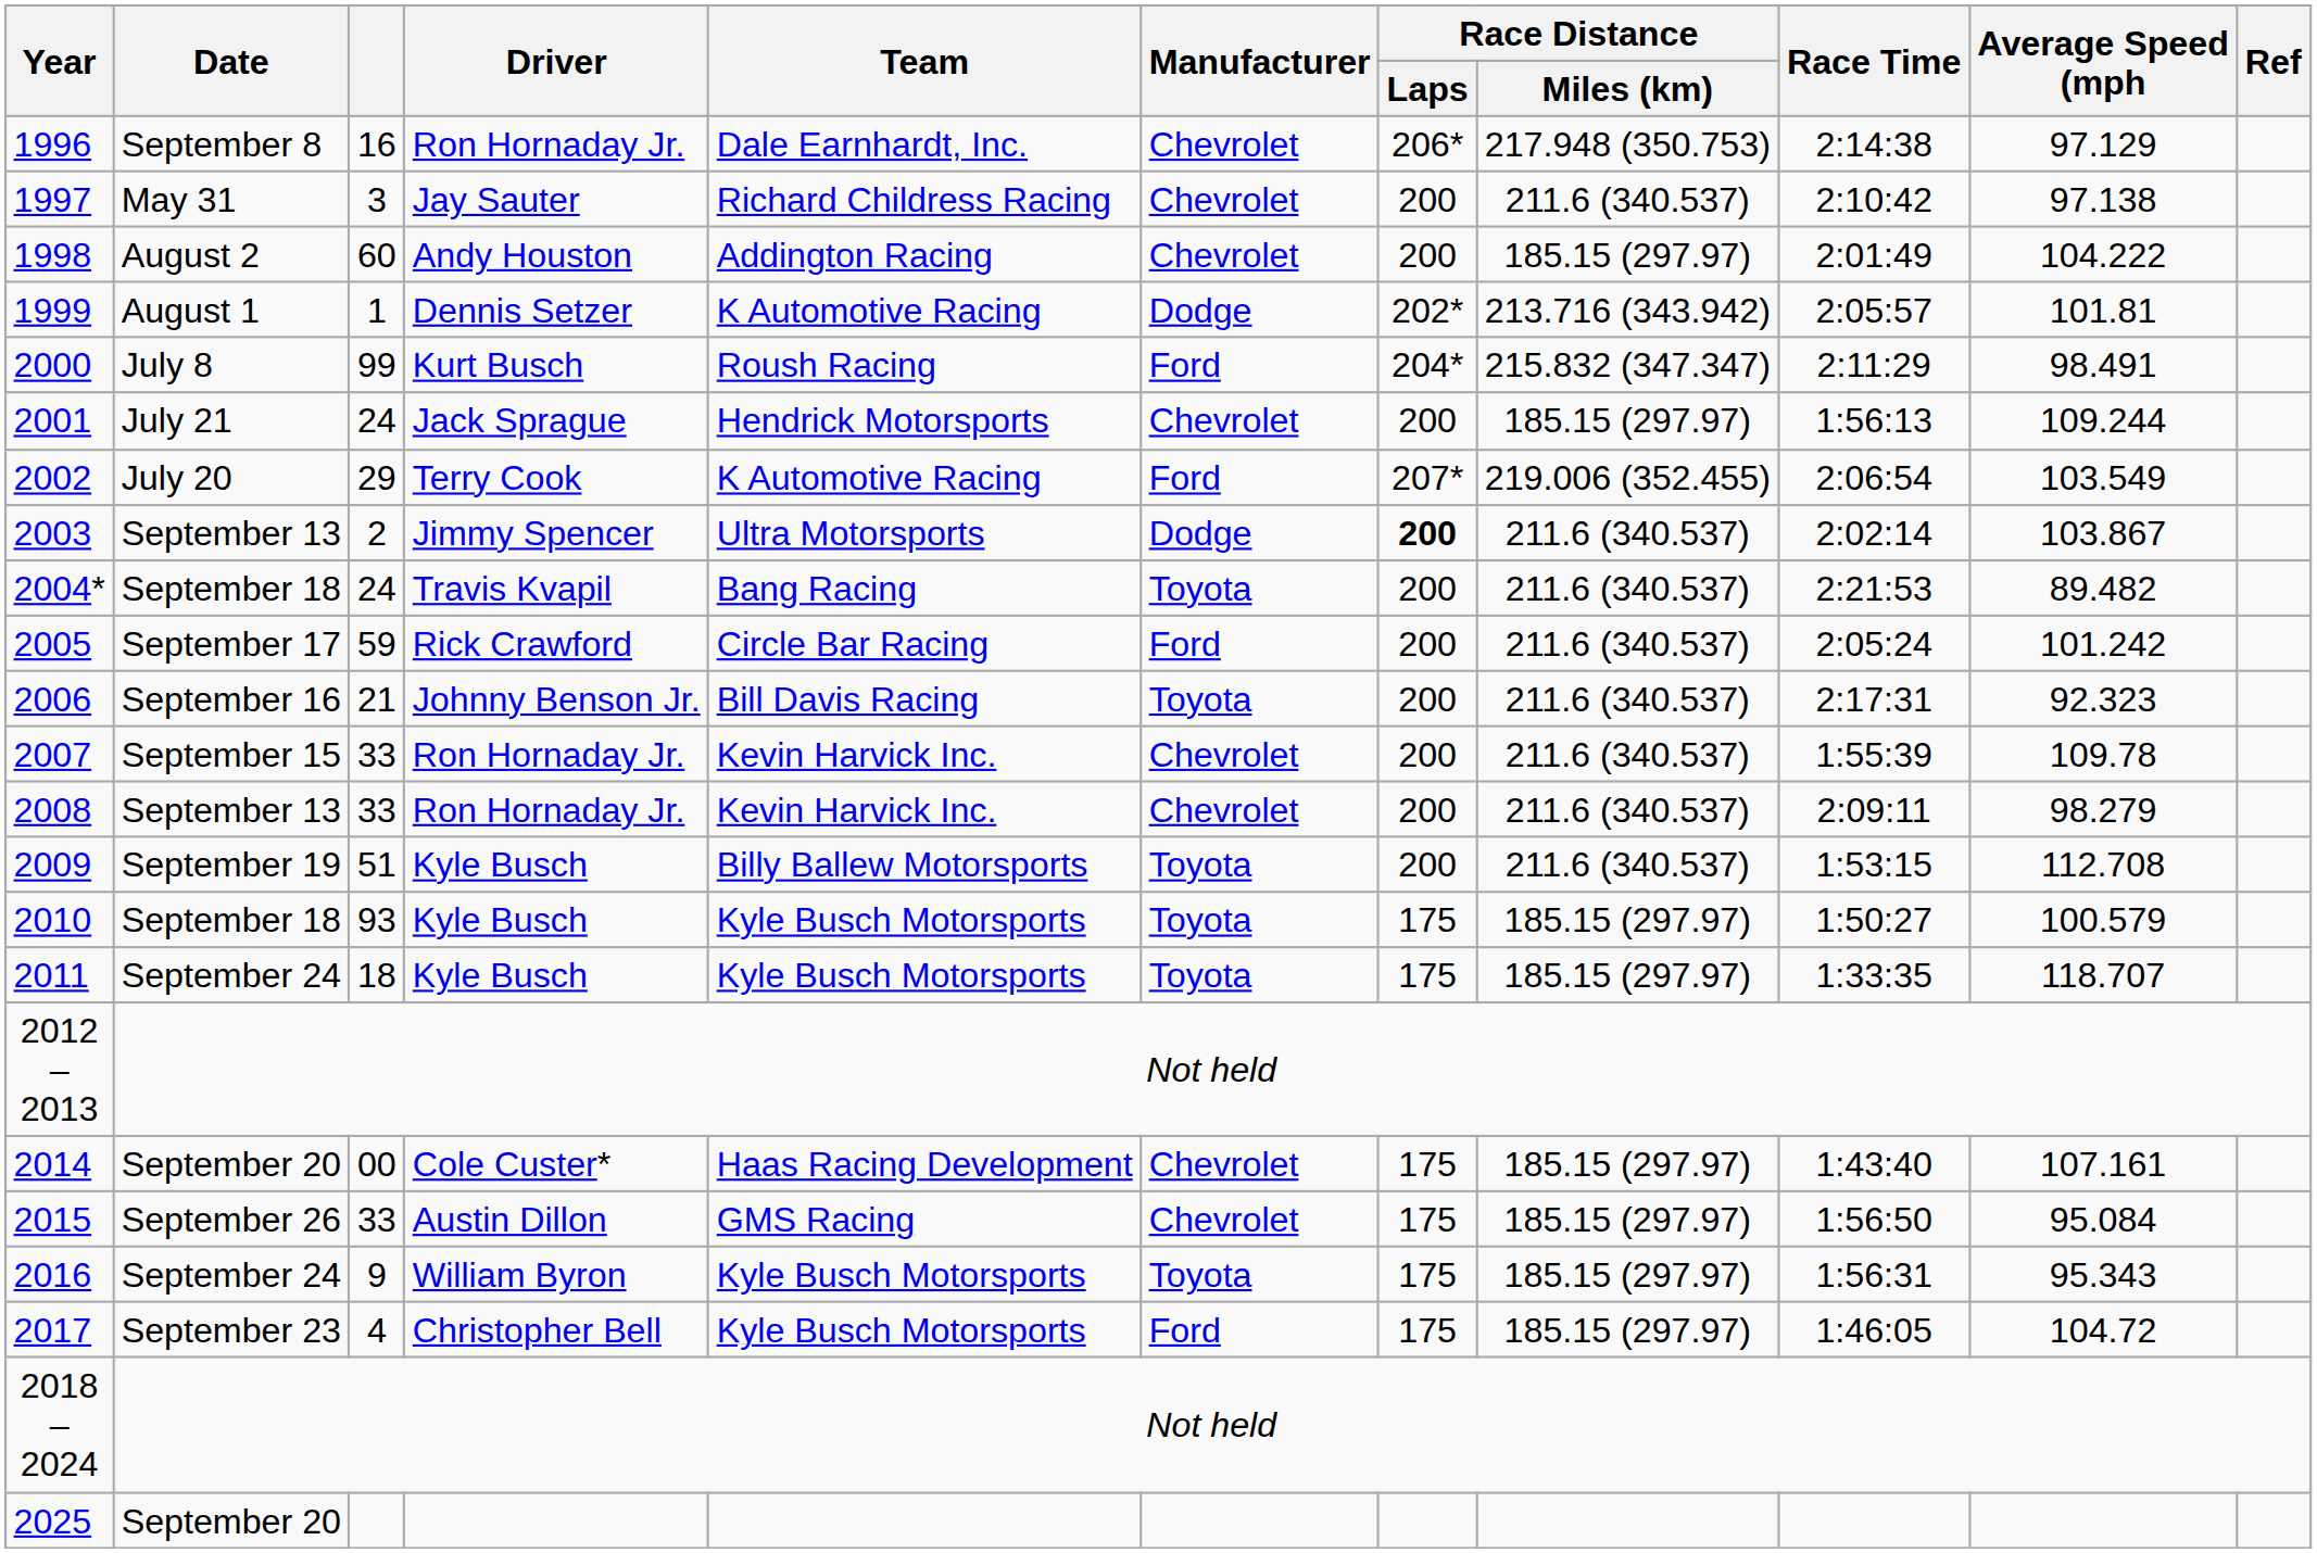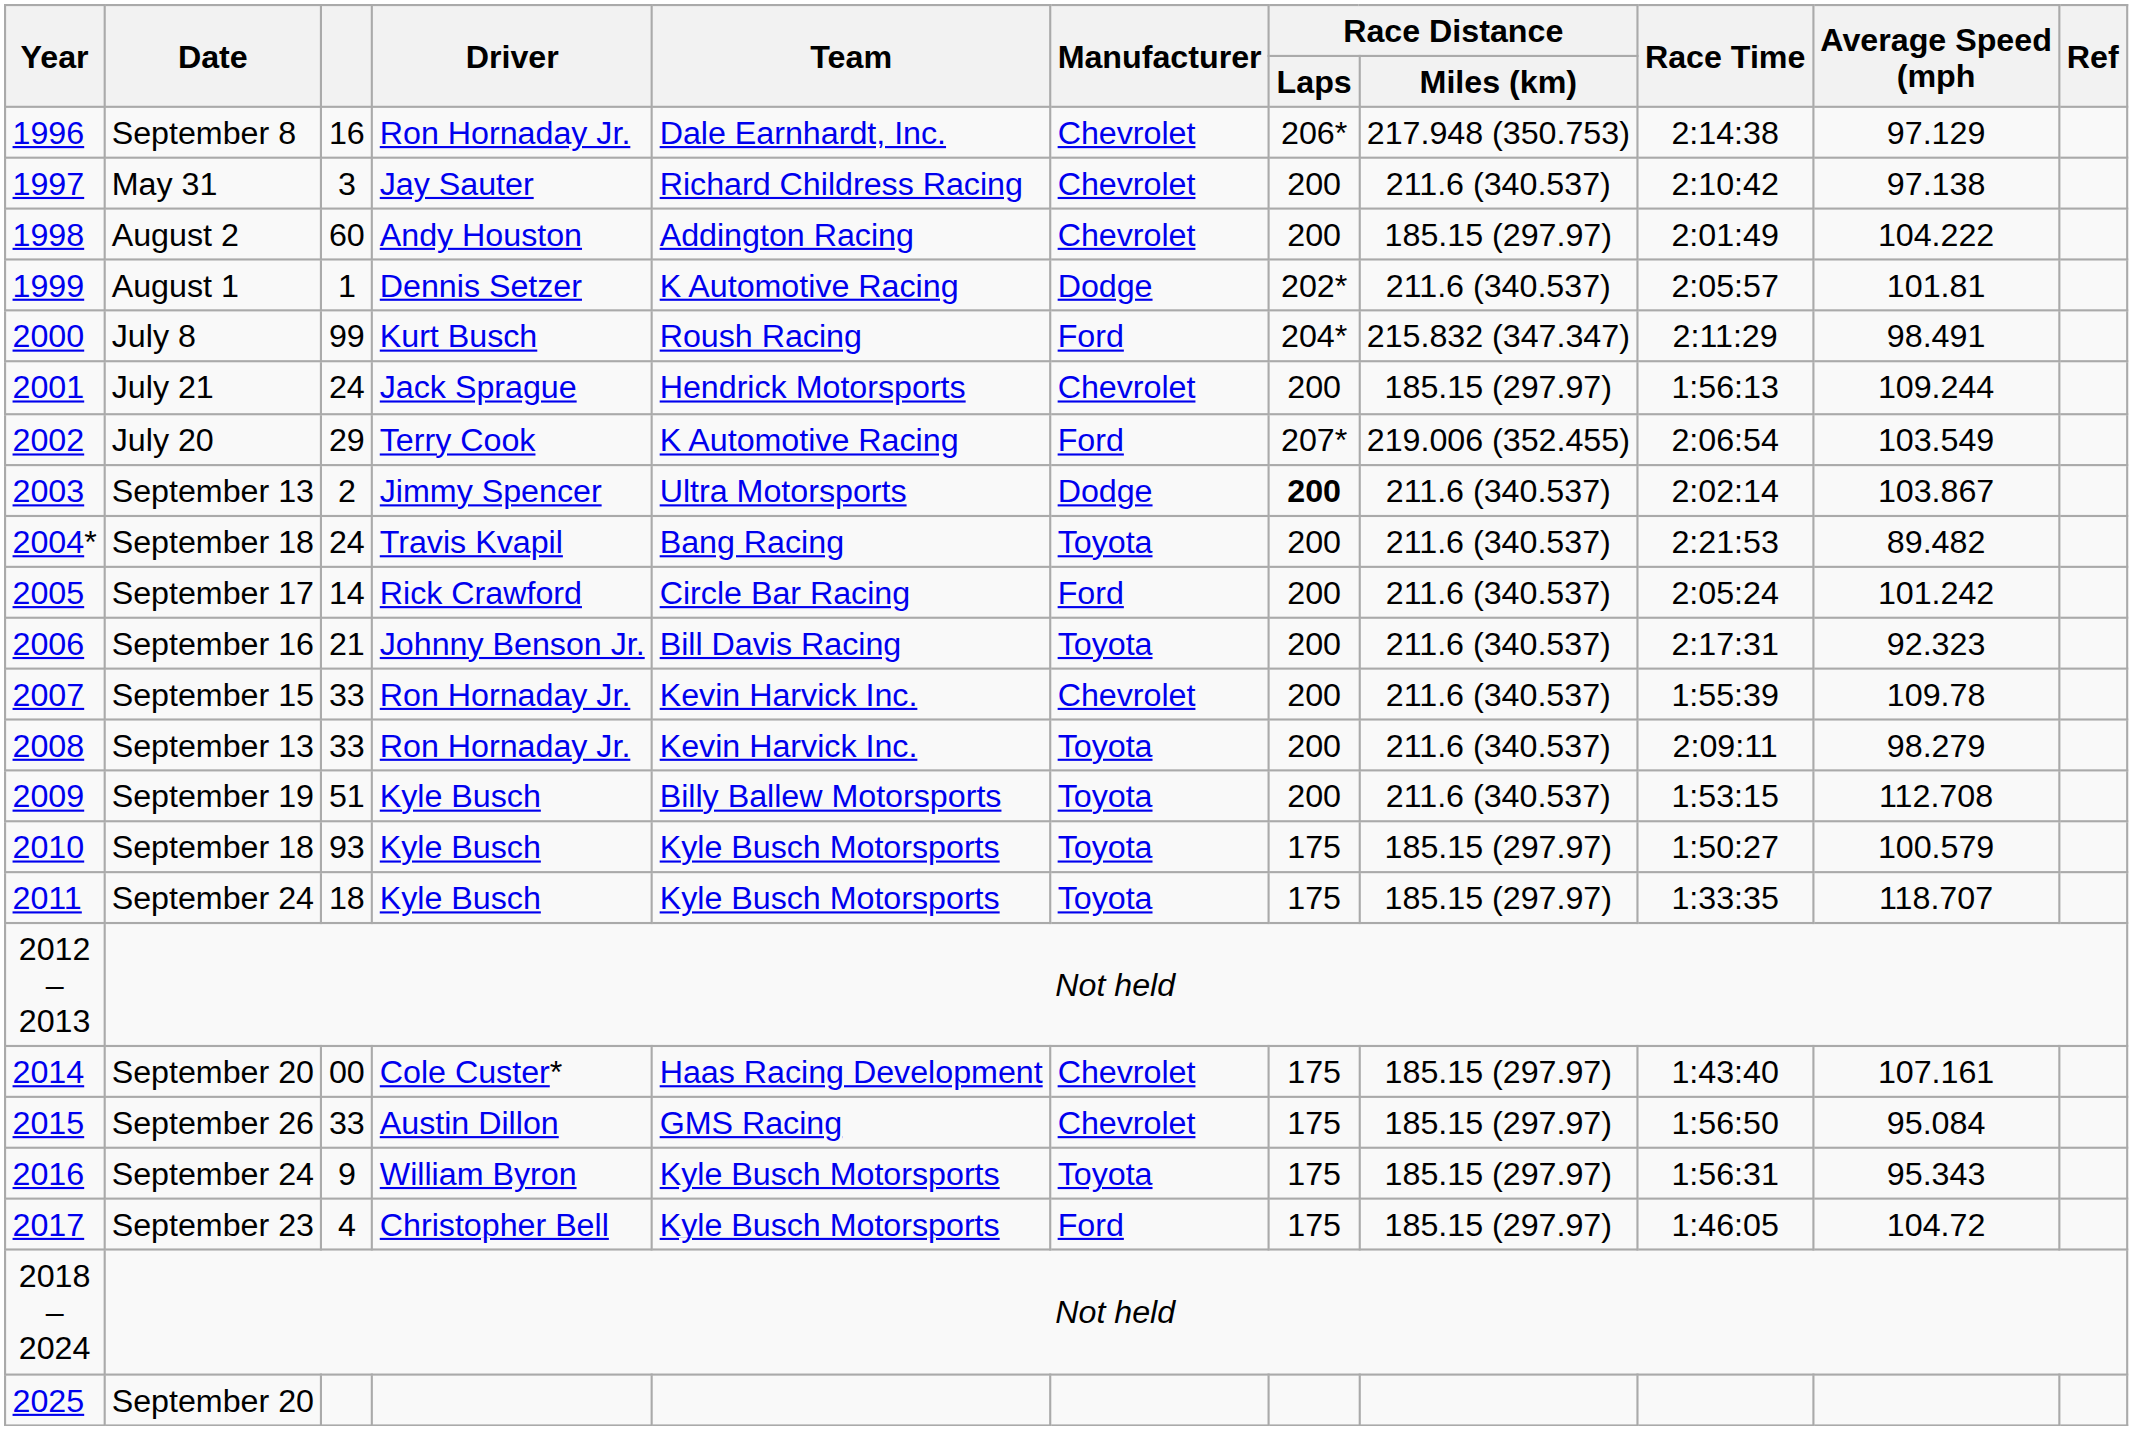 <table class="wikitable" style="font-size: 95%;">
 <tr>
 <th rowspan="2">Year</th>
 <th rowspan="2">Date</th>
 <th rowspan="2"></th>
 <th rowspan="2">Driver</th>
 <th rowspan="2">Team</th>
 <th rowspan="2">Manufacturer</th>
 <th colspan="2">Race Distance</th>
 <th rowspan="2">Race Time</th>
 <th rowspan="2">Average Speed<br>(mph</th>
 <th rowspan="2">Ref</th>
 </tr>
 <tr>
 <th>Laps</th>
 <th>Miles (km)</th>
 </tr>
 <tr>
 <td><a href='#'>1996</a></td>
 <td>September 8</td>
 <td align="center">16</td>
 <td><a href='#'>Ron Hornaday Jr.</a></td>
 <td><a href='#'>Dale Earnhardt, Inc.</a></td>
 <td><a href='#'>Chevrolet</a></td>
 <td align="center">206*</td>
 <td align="center">217.948 (350.753)</td>
 <td align="center">2:14:38</td>
 <td align="center">97.129</td>
 <td align="center"></td>
 </tr>
 <tr>
 <td><a href='#'>1997</a></td>
 <td>May 31</td>
 <td align="center">3</td>
 <td><a href='#'>Jay Sauter</a></td>
 <td><a href='#'>Richard Childress Racing</a></td>
 <td><a href='#'>Chevrolet</a></td>
 <td align="center">200</td>
 <td align="center">211.6 (340.537)</td>
 <td align="center">2:10:42</td>
 <td align="center">97.138</td>
 <td align="center"></td>
 </tr>
 <tr>
 <td><a href='#'>1998</a></td>
 <td>August 2</td>
 <td align="center">60</td>
 <td><a href='#'>Andy Houston</a></td>
 <td><a href='#'>Addington Racing</a></td>
 <td><a href='#'>Chevrolet</a></td>
 <td align="center">200</td>
 <td align="center">185.15 (297.97)</td>
 <td align="center">2:01:49</td>
 <td align="center">104.222</td>
 <td align="center"></td>
 </tr>
 <tr>
 <td><a href='#'>1999</a></td>
 <td>August 1</td>
 <td align="center">1</td>
 <td><a href='#'>Dennis Setzer</a></td>
 <td><a href='#'>K Automotive Racing</a></td>
 <td><a href='#'>Dodge</a></td>
 <td align="center">202*</td>
-<td align="center">213.716 (343.942)</td>
+<td align="center">211.6 (340.537)</td>
 <td align="center">2:05:57</td>
 <td align="center">101.81</td>
 <td align="center"></td>
 </tr>
 <tr>
 <td><a href='#'>2000</a></td>
 <td>July 8</td>
 <td align="center">99</td>
 <td><a href='#'>Kurt Busch</a></td>
 <td><a href='#'>Roush Racing</a></td>
 <td><a href='#'>Ford</a></td>
 <td align="center">204*</td>
 <td align="center">215.832 (347.347)</td>
 <td align="center">2:11:29</td>
 <td align="center">98.491</td>
 <td align="center"></td>
 </tr>
 <tr>
 <td><a href='#'>2001</a></td>
 <td>July 21</td>
 <td align="center">24</td>
 <td><a href='#'>Jack Sprague</a></td>
 <td><a href='#'>Hendrick Motorsports</a></td>
 <td><a href='#'>Chevrolet</a></td>
 <td align="center">200</td>
 <td align="center">185.15 (297.97)</td>
 <td align="center">1:56:13</td>
 <td align="center">109.244</td>
 <td align="center"></td>
 </tr>
 <tr>
 <td><a href='#'>2002</a></td>
 <td>July 20</td>
 <td align="center">29</td>
 <td><a href='#'>Terry Cook</a></td>
 <td><a href='#'>K Automotive Racing</a></td>
 <td><a href='#'>Ford</a></td>
 <td align="center">207*</td>
 <td align="center">219.006 (352.455)</td>
 <td align="center">2:06:54</td>
 <td align="center">103.549</td>
 <td align="center"></td>
 </tr>
 <tr>
 <td><a href='#'>2003</a></td>
 <td>September 13</td>
 <td align="center">2</td>
 <td><a href='#'>Jimmy Spencer</a></td>
 <td><a href='#'>Ultra Motorsports</a></td>
 <td><a href='#'>Dodge</a></td>
 <td align="center"><strong>200</strong></td>
 <td align="center">211.6 (340.537)</td>
 <td align="center">2:02:14</td>
 <td align="center">103.867</td>
 <td align="center"></td>
 </tr>
 <tr>
 <td><a href='#'>2004</a>*</td>
 <td>September 18</td>
 <td align="center">24</td>
 <td><a href='#'>Travis Kvapil</a></td>
 <td><a href='#'>Bang Racing</a></td>
 <td><a href='#'>Toyota</a></td>
 <td align="center">200</td>
 <td align="center">211.6 (340.537)</td>
 <td align="center">2:21:53</td>
 <td align="center">89.482</td>
 <td align="center"></td>
 </tr>
 <tr>
 <td><a href='#'>2005</a></td>
 <td>September 17</td>
-<td align="center">59</td>
+<td align="center">14</td>
 <td><a href='#'>Rick Crawford</a></td>
 <td><a href='#'>Circle Bar Racing</a></td>
 <td><a href='#'>Ford</a></td>
 <td align="center">200</td>
 <td align="center">211.6 (340.537)</td>
 <td align="center">2:05:24</td>
 <td align="center">101.242</td>
 <td align="center"></td>
 </tr>
 <tr>
 <td><a href='#'>2006</a></td>
 <td>September 16</td>
 <td align="center">21</td>
 <td><a href='#'>Johnny Benson Jr.</a></td>
 <td><a href='#'>Bill Davis Racing</a></td>
 <td><a href='#'>Toyota</a></td>
 <td align="center">200</td>
 <td align="center">211.6 (340.537)</td>
 <td align="center">2:17:31</td>
 <td align="center">92.323</td>
 <td align="center"></td>
 </tr>
 <tr>
 <td><a href='#'>2007</a></td>
 <td>September 15</td>
 <td align="center">33</td>
 <td><a href='#'>Ron Hornaday Jr.</a></td>
 <td><a href='#'>Kevin Harvick Inc.</a></td>
 <td><a href='#'>Chevrolet</a></td>
 <td align="center">200</td>
 <td align="center">211.6 (340.537)</td>
 <td align="center">1:55:39</td>
 <td align="center">109.78</td>
 <td align="center"></td>
 </tr>
 <tr>
 <td><a href='#'>2008</a></td>
 <td>September 13</td>
 <td align="center">33</td>
 <td><a href='#'>Ron Hornaday Jr.</a></td>
 <td><a href='#'>Kevin Harvick Inc.</a></td>
-<td><a href='#'>Chevrolet</a></td>
+<td><a href='#'>Toyota</a></td>
 <td align="center">200</td>
 <td align="center">211.6 (340.537)</td>
 <td align="center">2:09:11</td>
 <td align="center">98.279</td>
 <td align="center"></td>
 </tr>
 <tr>
 <td><a href='#'>2009</a></td>
 <td>September 19</td>
 <td align="center">51</td>
 <td><a href='#'>Kyle Busch</a></td>
 <td><a href='#'>Billy Ballew Motorsports</a></td>
 <td><a href='#'>Toyota</a></td>
 <td align="center">200</td>
 <td align="center">211.6 (340.537)</td>
 <td align="center">1:53:15</td>
 <td align="center">112.708</td>
 <td align="center"></td>
 </tr>
 <tr>
 <td><a href='#'>2010</a></td>
 <td>September 18</td>
 <td align="center">93</td>
 <td><a href='#'>Kyle Busch</a></td>
 <td><a href='#'>Kyle Busch Motorsports</a></td>
 <td><a href='#'>Toyota</a></td>
 <td align="center">175</td>
 <td align="center">185.15 (297.97)</td>
 <td align="center">1:50:27</td>
 <td align="center">100.579</td>
 <td align="center"></td>
 </tr>
 <tr>
 <td><a href='#'>2011</a></td>
 <td>September 24</td>
 <td align="center">18</td>
 <td><a href='#'>Kyle Busch</a></td>
 <td><a href='#'>Kyle Busch Motorsports</a></td>
 <td><a href='#'>Toyota</a></td>
 <td align="center">175</td>
 <td align="center">185.15 (297.97)</td>
 <td align="center">1:33:35</td>
 <td align="center">118.707</td>
 <td align="center"></td>
 </tr>
 <tr>
 <td align=center>2012<br>–<br>2013</td>
 <td colspan=10 align=center><em>Not held</em></td>
 </tr>
 <tr>
 <td><a href='#'>2014</a></td>
 <td>September 20</td>
 <td align="center">00</td>
 <td><a href='#'>Cole Custer</a>*</td>
 <td><a href='#'>Haas Racing Development</a></td>
 <td><a href='#'>Chevrolet</a></td>
 <td align="center">175</td>
 <td align="center">185.15 (297.97)</td>
 <td align="center">1:43:40</td>
 <td align="center">107.161</td>
 <td align="center"></td>
 </tr>
 <tr>
 <td><a href='#'>2015</a></td>
 <td>September 26</td>
 <td align="center">33</td>
 <td><a href='#'>Austin Dillon</a></td>
 <td><a href='#'>GMS Racing</a></td>
 <td><a href='#'>Chevrolet</a></td>
 <td align="center">175</td>
 <td align="center">185.15 (297.97)</td>
 <td align="center">1:56:50</td>
 <td align="center">95.084</td>
 <td align="center"></td>
 </tr>
 <tr>
 <td><a href='#'>2016</a></td>
 <td>September 24</td>
 <td align="center">9</td>
 <td><a href='#'>William Byron</a></td>
 <td><a href='#'>Kyle Busch Motorsports</a></td>
 <td><a href='#'>Toyota</a></td>
 <td align="center">175</td>
 <td align="center">185.15 (297.97)</td>
 <td align="center">1:56:31</td>
 <td align="center">95.343</td>
 <td align="center"></td>
 </tr>
 <tr>
 <td><a href='#'>2017</a></td>
 <td>September 23</td>
 <td align="center">4</td>
 <td><a href='#'>Christopher Bell</a></td>
 <td><a href='#'>Kyle Busch Motorsports</a></td>
 <td><a href='#'>Ford</a></td>
 <td align="center">175</td>
 <td align="center">185.15 (297.97)</td>
 <td align="center">1:46:05</td>
 <td align="center">104.72</td>
 <td align="center"></td>
 </tr>
 <tr>
 <td align=center>2018<br>–<br>2024</td>
 <td colspan=12 align=center><em>Not held</em></td>
 </tr>
 <tr>
 <td><a href='#'>2025</a></td>
 <td>September 20</td>
 <td align="center"></td>
 <td></td>
 <td></td>
 <td></td>
 <td align="center"></td>
 <td align="center"></td>
 <td align="center"></td>
 <td align="center"></td>
 <td align="center"></td>
 </tr>
 </table>
